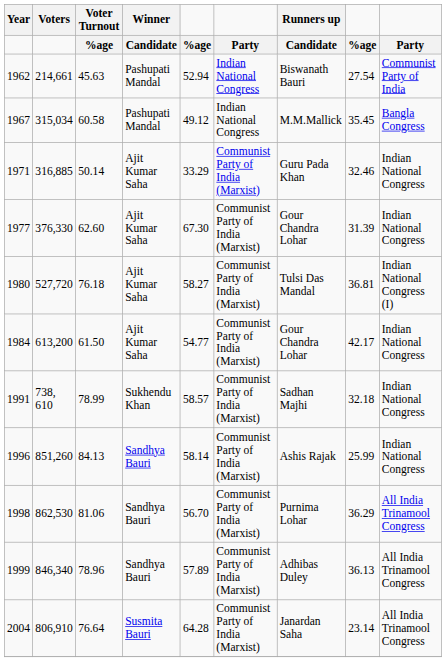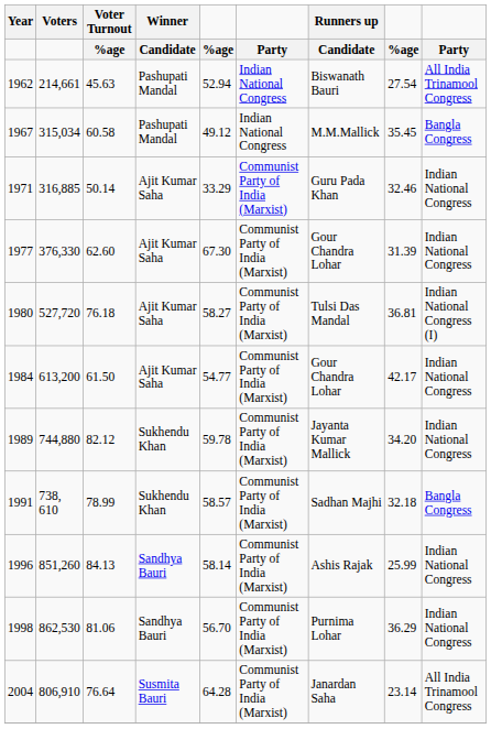 <table class="wikitable sortable">
 <tr>
 <th>Year</th>
 <th>Voters</th>
 <th>Voter Turnout</th>
 <th>Winner</th>
 <td></td>
 <td></td>
 <th>Runners up</th>
 <td></td>
 <td></td>
 </tr>
 <tr>
 <td></td>
 <td></td>
 <th>%age</th>
 <th>Candidate</th>
 <th>%age</th>
 <th>Party</th>
 <th>Candidate</th>
 <th>%age</th>
 <th>Party</th>
 </tr>
 <tr>
 <td>1962</td>
 <td>214,661</td>
 <td>45.63</td>
 <td>Pashupati Mandal</td>
 <td>52.94</td>
 <td><a href='#'>Indian National Congress</a></td>
 <td>Biswanath Bauri</td>
 <td>27.54</td>
-<td><a href='#'>Communist Party of India</a></td>
+<td><a href='#'>All India Trinamool Congress</a></td>
 </tr>
 <tr>
 <td>1967</td>
 <td>315,034</td>
 <td>60.58</td>
 <td>Pashupati Mandal</td>
 <td>49.12</td>
 <td>Indian National Congress</td>
 <td>M.M.Mallick</td>
 <td>35.45</td>
 <td><a href='#'>Bangla Congress</a></td>
 </tr>
 <tr>
 <td>1971</td>
 <td>316,885</td>
 <td>50.14</td>
 <td>Ajit Kumar Saha</td>
 <td>33.29</td>
 <td><a href='#'>Communist Party of India (Marxist)</a></td>
 <td>Guru Pada Khan</td>
 <td>32.46</td>
 <td>Indian National Congress</td>
 </tr>
 <tr>
 <td>1977</td>
 <td>376,330</td>
 <td>62.60</td>
 <td>Ajit Kumar Saha</td>
 <td>67.30</td>
 <td>Communist Party of India (Marxist)</td>
 <td>Gour Chandra Lohar</td>
 <td>31.39</td>
 <td>Indian National Congress</td>
 </tr>
 <tr>
 <td>1980</td>
 <td>527,720</td>
 <td>76.18</td>
 <td>Ajit Kumar Saha</td>
 <td>58.27</td>
 <td>Communist Party of India (Marxist)</td>
 <td>Tulsi Das Mandal</td>
 <td>36.81</td>
 <td>Indian National Congress (I)</td>
 </tr>
 <tr>
 <td>1984</td>
 <td>613,200</td>
 <td>61.50</td>
 <td>Ajit Kumar Saha</td>
 <td>54.77</td>
 <td>Communist Party of India (Marxist)</td>
 <td>Gour Chandra Lohar</td>
 <td>42.17</td>
 <td>Indian National Congress</td>
 </tr>
 <tr>
+<td>1989</td>
+<td>744,880</td>
+<td>82.12</td>
+<td>Sukhendu Khan</td>
+<td>59.78</td>
+<td>Communist Party of India (Marxist)</td>
+<td>Jayanta Kumar Mallick</td>
+<td>34.20</td>
+<td>Indian National Congress</td>
+</tr>
+<tr>
 <td>1991</td>
 <td>738, 610</td>
 <td>78.99</td>
 <td>Sukhendu Khan</td>
 <td>58.57</td>
 <td>Communist Party of India (Marxist)</td>
 <td>Sadhan Majhi</td>
 <td>32.18</td>
-<td>Indian National Congress</td>
+<td><a href='#'>Bangla Congress</a></td>
 </tr>
 <tr>
 <td>1996</td>
 <td>851,260</td>
 <td>84.13</td>
 <td><a href='#'>Sandhya Bauri</a></td>
 <td>58.14</td>
 <td>Communist Party of India (Marxist)</td>
 <td>Ashis Rajak</td>
 <td>25.99</td>
 <td>Indian National Congress</td>
 </tr>
 <tr>
 <td>1998</td>
 <td>862,530</td>
 <td>81.06</td>
 <td>Sandhya Bauri</td>
 <td>56.70</td>
 <td>Communist Party of India (Marxist)</td>
 <td>Purnima Lohar</td>
 <td>36.29</td>
-<td><a href='#'>All India Trinamool Congress</a></td>
-</tr>
-<tr>
-<td>1999</td>
-<td>846,340</td>
-<td>78.96</td>
-<td>Sandhya Bauri</td>
-<td>57.89</td>
-<td>Communist Party of India (Marxist)</td>
-<td>Adhibas Duley</td>
-<td>36.13</td>
-<td>All India Trinamool Congress</td>
+<td>Indian National Congress</td>
 </tr>
 <tr>
 <td>2004</td>
 <td>806,910</td>
 <td>76.64</td>
 <td><a href='#'>Susmita Bauri</a></td>
 <td>64.28</td>
 <td>Communist Party of India (Marxist)</td>
 <td>Janardan Saha</td>
 <td>23.14</td>
 <td>All India Trinamool Congress</td>
 </tr>
 <tr>
 </tr>
 </table>
